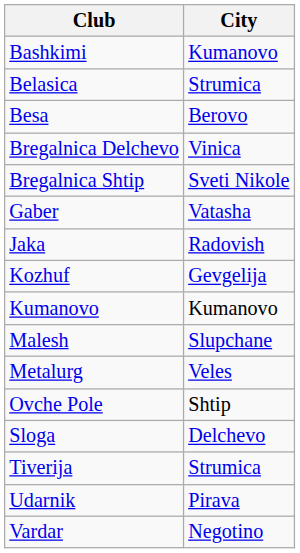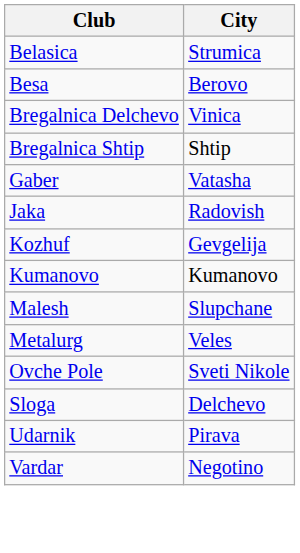 <table class="wikitable">
 <tr>
 <th>Club</th>
 <th>City</th>
-</tr>
-<tr>
-<td><a href='#'>Bashkimi</a></td>
-<td><a href='#'>Kumanovo</a></td>
 </tr>
 <tr>
 <td><a href='#'>Belasica</a></td>
 <td><a href='#'>Strumica</a></td>
 </tr>
 <tr>
 <td><a href='#'>Besa</a></td>
 <td><a href='#'>Berovo</a></td>
 </tr>
 <tr>
 <td><a href='#'>Bregalnica Delchevo</a></td>
 <td><a href='#'>Vinica</a></td>
 </tr>
 <tr>
 <td><a href='#'>Bregalnica Shtip</a></td>
-<td><a href='#'>Sveti Nikole</a></td>
+<td>Shtip</td>
 </tr>
 <tr>
 <td><a href='#'>Gaber</a></td>
 <td><a href='#'>Vatasha</a></td>
 </tr>
 <tr>
 <td><a href='#'>Jaka</a></td>
 <td><a href='#'>Radovish</a></td>
 </tr>
 <tr>
 <td><a href='#'>Kozhuf</a></td>
 <td><a href='#'>Gevgelija</a></td>
 </tr>
 <tr>
 <td><a href='#'>Kumanovo</a></td>
 <td>Kumanovo</td>
 </tr>
 <tr>
 <td><a href='#'>Malesh</a></td>
 <td><a href='#'>Slupchane</a></td>
 </tr>
 <tr>
 <td><a href='#'>Metalurg</a></td>
 <td><a href='#'>Veles</a></td>
 </tr>
 <tr>
 <td><a href='#'>Ovche Pole</a></td>
-<td>Shtip</td>
+<td><a href='#'>Sveti Nikole</a></td>
 </tr>
 <tr>
 <td><a href='#'>Sloga</a></td>
 <td><a href='#'>Delchevo</a></td>
-</tr>
-<tr>
-<td><a href='#'>Tiverija</a></td>
-<td><a href='#'>Strumica</a></td>
 </tr>
 <tr>
 <td><a href='#'>Udarnik</a></td>
 <td><a href='#'>Pirava</a></td>
 </tr>
 <tr>
 <td><a href='#'>Vardar</a></td>
 <td><a href='#'>Negotino</a></td>
 </tr>
 </table>
